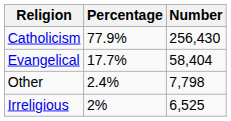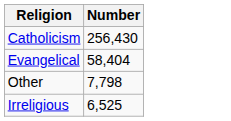 <table class="wikitable">
 <tr>
 <th>Religion</th>
-<th>Percentage</th>
 <th>Number</th>
 </tr>
 <tr>
 <td><a href='#'>Catholicism</a></td>
-<td>77.9%</td>
 <td>256,430</td>
 </tr>
 <tr>
 <td><a href='#'>Evangelical</a></td>
-<td>17.7%</td>
 <td>58,404</td>
 </tr>
 <tr>
 <td>Other</td>
-<td>2.4%</td>
 <td>7,798</td>
 </tr>
 <tr>
 <td><a href='#'>Irreligious</a></td>
-<td>2%</td>
 <td>6,525</td>
 </tr>
 </table>
